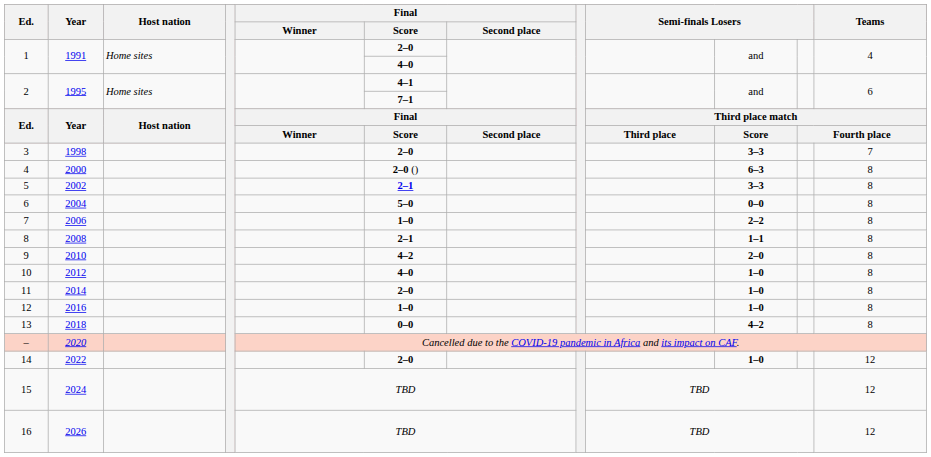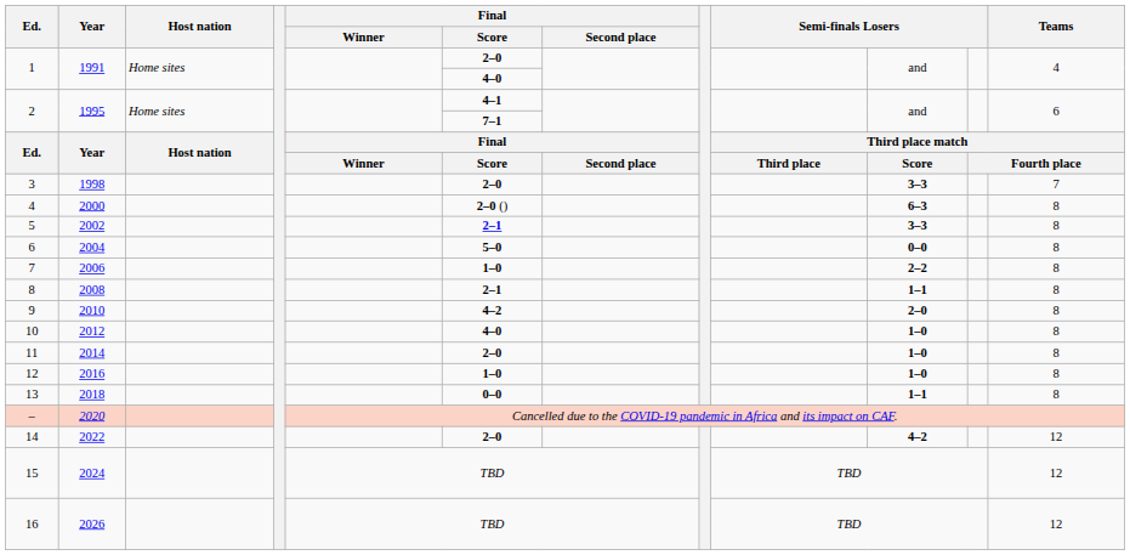 <table class="wikitable" style="font-size: 90%; text-align: center; width: 100%;">
 <tr bgcolor="#EFC1C4">
 <th rowspan="2">Ed.</th>
 <th rowspan="2">Year</th>
 <th rowspan="2">Host nation</th>
 <th width="1%" rowspan="23"></th>
 <th colspan="3">Final</th>
 <th width="1%" rowspan="19"></th>
 <th rowspan="2" colspan="3">Semi-finals Losers</th>
 <th rowspan="2">Teams</th>
 </tr>
 <tr bgcolor="#EFEFEF">
 <th width="14%">Winner</th>
 <th width="9%">Score</th>
 <th width="14%">Second place</th>
 </tr>
 <tr>
 <td rowspan=2>1</td>
 <td rowspan=2><a href='#'>1991</a></td>
 <td rowspan=2 align=left> <em>Home sites</em></td>
 <td rowspan=2><strong></strong></td>
 <td><strong>2–0</strong></td>
 <td rowspan=2></td>
 <td rowspan=2></td>
 <td rowspan=2>and</td>
 <td rowspan=2> </td>
 <td rowspan="2">4</td>
 </tr>
 <tr>
 <td><strong>4–0</strong></td>
 </tr>
 <tr>
 <td rowspan=2>2</td>
 <td rowspan=2><a href='#'>1995</a></td>
 <td rowspan=2 align=left> <em>Home sites</em></td>
 <td rowspan=2><strong></strong></td>
 <td><strong>4–1</strong></td>
 <td rowspan=2></td>
 <td rowspan=2></td>
 <td rowspan=2>and</td>
 <td rowspan=2></td>
 <td rowspan="2">6</td>
 </tr>
 <tr>
 <td><strong>7–1</strong></td>
 </tr>
 <tr bgcolor="#EFC1C4">
 <th rowspan="2">Ed.</th>
 <th rowspan="2">Year</th>
 <th rowspan="2">Host nation</th>
 <th colspan="3">Final</th>
 <th colspan="4">Third place match</th>
 </tr>
 <tr bgcolor="#EFEFEF">
 <th width="14%">Winner</th>
 <th width="9%">Score</th>
 <th width="14%">Second place</th>
 <th width="14%">Third place</th>
 <th width="9%">Score</th>
 <th colspan="2" width="14%">Fourth place</th>
 </tr>
 <tr>
 <td>3</td>
 <td><a href='#'>1998</a></td>
 <td align=left></td>
 <td><strong></strong></td>
 <td><strong>2–0</strong></td>
 <td></td>
 <td></td>
 <td><strong>3–3</strong> <br></td>
 <td></td>
 <td>7</td>
 </tr>
 <tr>
 <td>4</td>
 <td><a href='#'>2000</a></td>
 <td align=left></td>
 <td><strong></strong></td>
 <td><strong>2–0</strong> ()</td>
 <td></td>
 <td></td>
 <td><strong>6–3</strong></td>
 <td></td>
 <td>8</td>
 </tr>
 <tr>
 <td>5</td>
 <td><a href='#'>2002</a></td>
 <td align=left></td>
 <td><strong></strong></td>
 <td><strong><a href='#'>2–1</a></strong></td>
 <td></td>
 <td></td>
 <td><strong>3–3</strong> <br></td>
 <td></td>
 <td>8</td>
 </tr>
 <tr>
 <td>6</td>
 <td><a href='#'>2004</a></td>
 <td align=left></td>
 <td><strong></strong></td>
 <td><strong>5–0</strong></td>
 <td></td>
 <td></td>
 <td><strong>0–0</strong> <br></td>
 <td></td>
 <td>8</td>
 </tr>
 <tr>
 <td>7</td>
 <td><a href='#'>2006</a></td>
 <td align=left></td>
 <td><strong></strong></td>
 <td><strong>1–0</strong></td>
 <td></td>
 <td></td>
 <td><strong>2–2</strong><br></td>
 <td></td>
 <td>8</td>
 </tr>
 <tr>
 <td>8</td>
 <td><a href='#'>2008</a></td>
 <td align=left></td>
 <td><strong></strong></td>
 <td><strong>2–1</strong></td>
 <td></td>
 <td></td>
 <td><strong>1–1</strong><br></td>
 <td></td>
 <td>8</td>
 </tr>
 <tr>
 <td>9</td>
 <td><a href='#'>2010</a></td>
 <td align=left></td>
 <td><strong></strong></td>
 <td><strong>4–2</strong></td>
 <td></td>
 <td></td>
 <td><strong>2–0</strong></td>
 <td></td>
 <td>8</td>
 </tr>
 <tr>
 <td>10</td>
 <td><a href='#'>2012</a></td>
 <td align=left></td>
 <td><strong></strong></td>
 <td><strong>4–0</strong></td>
 <td></td>
 <td></td>
 <td><strong>1–0</strong></td>
 <td></td>
 <td>8</td>
 </tr>
 <tr>
 <td>11</td>
 <td><a href='#'>2014</a></td>
 <td align=left></td>
 <td><strong></strong></td>
 <td><strong>2–0</strong></td>
 <td></td>
 <td></td>
 <td><strong>1–0</strong></td>
 <td></td>
 <td>8</td>
 </tr>
 <tr>
 <td>12</td>
 <td><a href='#'>2016</a></td>
 <td align=left></td>
 <td><strong></strong></td>
 <td><strong>1–0</strong></td>
 <td></td>
 <td></td>
 <td><strong>1–0</strong></td>
 <td></td>
 <td>8</td>
 </tr>
 <tr>
 <td>13</td>
 <td><a href='#'>2018</a></td>
 <td align=left></td>
 <td><strong></strong></td>
 <td><strong>0–0</strong> <br></td>
 <td></td>
 <td></td>
-<td><strong>4–2</strong></td>
+<td><strong>1–1</strong><br></td>
 <td></td>
 <td>8</td>
 </tr>
 <tr bgcolor=#fcd3c7>
 <td>–</td>
 <td><em><a href='#'>2020</a></em></td>
 <td align=left></td>
 <td colspan="8"><em>Cancelled due to the <a href='#'>COVID-19 pandemic in Africa</a> and <a href='#'>its impact on CAF</a>.</em></td>
 </tr>
 <tr>
 <td>14</td>
 <td><a href='#'>2022</a></td>
 <td align=left></td>
 <td><strong></strong></td>
 <td><strong>2–0</strong></td>
 <td></td>
 <th width="1%" rowspan="3"></th>
 <td></td>
-<td><strong>1–0</strong></td>
+<td><strong>4–2</strong></td>
 <td></td>
 <td>12</td>
 </tr>
 <tr style="height: 4em;">
 <td>15</td>
 <td><a href='#'>2024</a></td>
 <td align=left></td>
 <td colspan=3><em>TBD</em></td>
 <td colspan=3><em>TBD</em></td>
 <td>12</td>
 </tr>
 <tr style="height: 4em;">
 <td>16</td>
 <td><a href='#'>2026</a></td>
 <td align=left></td>
 <td colspan=3><em>TBD</em></td>
 <td colspan=3><em>TBD</em></td>
 <td>12</td>
 </tr>
 </table>
